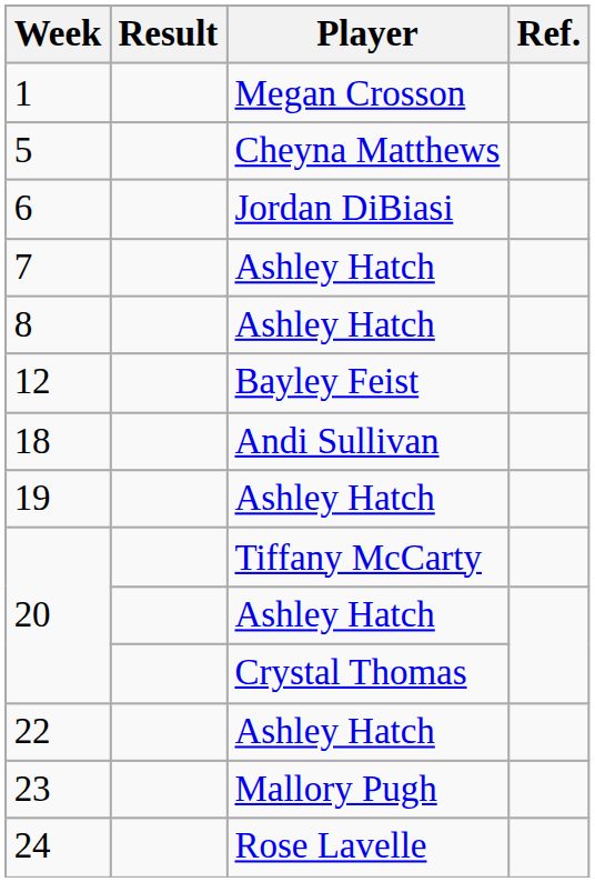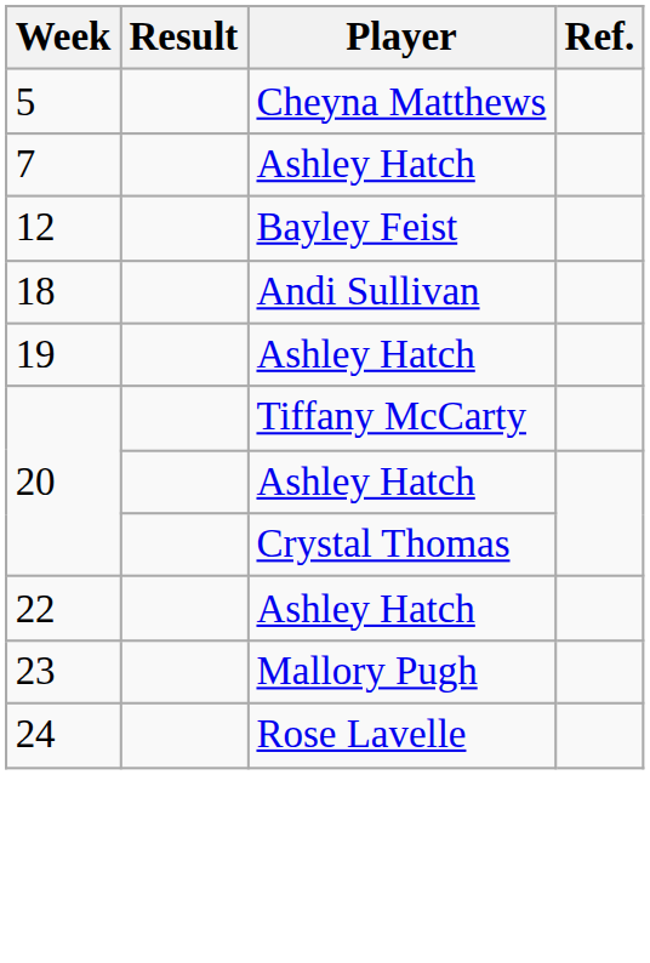 <table class=wikitable>
 <tr>
 <th>Week</th>
 <th>Result</th>
 <th>Player</th>
 <th>Ref.</th>
 </tr>
 <tr>
-<td>1</td>
-<td></td>
-<td> <a href='#'>Megan Crosson</a></td>
-<td></td>
-</tr>
-<tr>
 <td>5</td>
 <td></td>
 <td> <a href='#'>Cheyna Matthews</a></td>
 <td></td>
 </tr>
 <tr>
-<td>6</td>
-<td></td>
-<td> <a href='#'>Jordan DiBiasi</a></td>
-<td></td>
-</tr>
-<tr>
 <td>7</td>
-<td></td>
-<td> <a href='#'>Ashley Hatch</a></td>
-<td></td>
-</tr>
-<tr>
-<td>8</td>
 <td></td>
 <td> <a href='#'>Ashley Hatch</a></td>
 <td></td>
 </tr>
 <tr>
 <td>12</td>
 <td></td>
 <td> <a href='#'>Bayley Feist</a></td>
 <td></td>
 </tr>
 <tr>
 <td>18</td>
 <td></td>
 <td> <a href='#'>Andi Sullivan</a></td>
 <td></td>
 </tr>
 <tr>
 <td>19</td>
 <td></td>
 <td> <a href='#'>Ashley Hatch</a></td>
 <td></td>
 </tr>
 <tr>
 <td rowspan=3>20</td>
 <td></td>
 <td> <a href='#'>Tiffany McCarty</a></td>
 <td></td>
 </tr>
 <tr>
 <td></td>
 <td> <a href='#'>Ashley Hatch</a></td>
 <td rowspan=2></td>
 </tr>
 <tr>
 <td></td>
 <td> <a href='#'>Crystal Thomas</a></td>
 </tr>
 <tr>
 <td>22</td>
 <td></td>
 <td> <a href='#'>Ashley Hatch</a></td>
 <td></td>
 </tr>
 <tr>
 <td>23</td>
 <td></td>
 <td> <a href='#'>Mallory Pugh</a></td>
 <td></td>
 </tr>
 <tr>
 <td>24</td>
 <td></td>
 <td> <a href='#'>Rose Lavelle</a></td>
 <td></td>
 </tr>
 </table>
